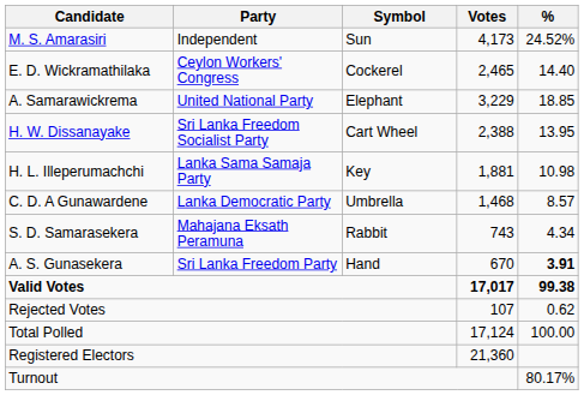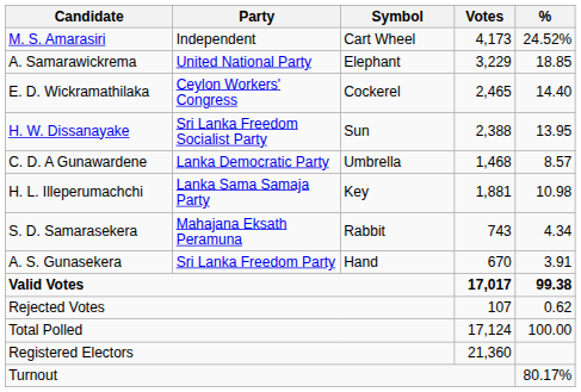 <table class="wikitable" border="1" style="text-align:right;">
 <tr>
 <th align=left width="180">Candidate</th>
 <th align=left width="180">Party</th>
 <th align=left width="120">Symbol</th>
 <th align=left width="60">Votes</th>
 <th align=left width="60">%</th>
 </tr>
 <tr>
 <td align=left><a href='#'>M. S. Amarasiri</a></td>
 <td align=left>Independent</td>
-<td align=left>Sun</td>
+<td align=left>Cart Wheel</td>
 <td>4,173</td>
 <td>24.52%</td>
+</tr>
+<tr>
+<td align=left>A. Samarawickrema</td>
+<td align=left><a href='#'>United National Party</a></td>
+<td align=left>Elephant</td>
+<td align=right>3,229</td>
+<td align=right>18.85</td>
 </tr>
 <tr>
 <td align=left>E. D. Wickramathilaka</td>
 <td align=left><a href='#'>Ceylon Workers' Congress</a></td>
 <td align=left>Cockerel</td>
 <td align=right>2,465</td>
 <td>14.40</td>
 </tr>
 <tr>
-<td align=left>A. Samarawickrema</td>
-<td align=left><a href='#'>United National Party</a></td>
-<td align=left>Elephant</td>
-<td align=right>3,229</td>
-<td align=right>18.85</td>
+<td align=left><a href='#'>H. W. Dissanayake</a></td>
+<td align=left><a href='#'>Sri Lanka Freedom Socialist Party</a></td>
+<td align=left>Sun</td>
+<td align=right>2,388</td>
+<td align=right>13.95</td>
 </tr>
 <tr>
-<td align=left><a href='#'>H. W. Dissanayake</a></td>
-<td align=left><a href='#'>Sri Lanka Freedom Socialist Party</a></td>
-<td align=left>Cart Wheel</td>
-<td align=right>2,388</td>
-<td align=right>13.95</td>
+<td align=left>C. D. A Gunawardene</td>
+<td align=left><a href='#'>Lanka Democratic Party</a></td>
+<td align=left>Umbrella</td>
+<td align=right>1,468</td>
+<td align=right>8.57</td>
 </tr>
 <tr>
 <td align=left>H. L. Illeperumachchi</td>
 <td align=left><a href='#'>Lanka Sama Samaja Party</a></td>
 <td align=left>Key</td>
 <td align=right>1,881</td>
 <td align=right>10.98</td>
-</tr>
-<tr>
-<td align=left>C. D. A Gunawardene</td>
-<td align=left><a href='#'>Lanka Democratic Party</a></td>
-<td align=left>Umbrella</td>
-<td align=right>1,468</td>
-<td align=right>8.57</td>
 </tr>
 <tr>
 <td align=left>S. D. Samarasekera</td>
 <td align=left><a href='#'>Mahajana Eksath Peramuna</a></td>
 <td align=left>Rabbit</td>
 <td align=right>743</td>
 <td align=right>4.34</td>
 </tr>
 <tr>
 <td align=left>A. S. Gunasekera</td>
 <td align=left><a href='#'>Sri Lanka Freedom Party</a></td>
 <td align=left>Hand</td>
 <td align=right>670</td>
-<td align=right><strong>3.91</strong></td>
+<td align=right>3.91</td>
 </tr>
 <tr>
 <td align=left colspan=3><strong>Valid Votes</strong></td>
 <td align=right><strong>17,017</strong></td>
 <td align=right><strong>99.38</strong></td>
 </tr>
 <tr>
 <td align=left colspan=3>Rejected Votes</td>
 <td align=right>107</td>
 <td align=right>0.62</td>
 </tr>
 <tr>
 <td align=left colspan=3>Total Polled</td>
 <td align=right>17,124</td>
 <td align=right>100.00</td>
 </tr>
 <tr>
 <td align=left colspan=3>Registered Electors</td>
 <td>21,360</td>
 <td></td>
 </tr>
 <tr>
 <td align=left colspan=4>Turnout</td>
 <td align=right>80.17%</td>
 </tr>
 </table>
